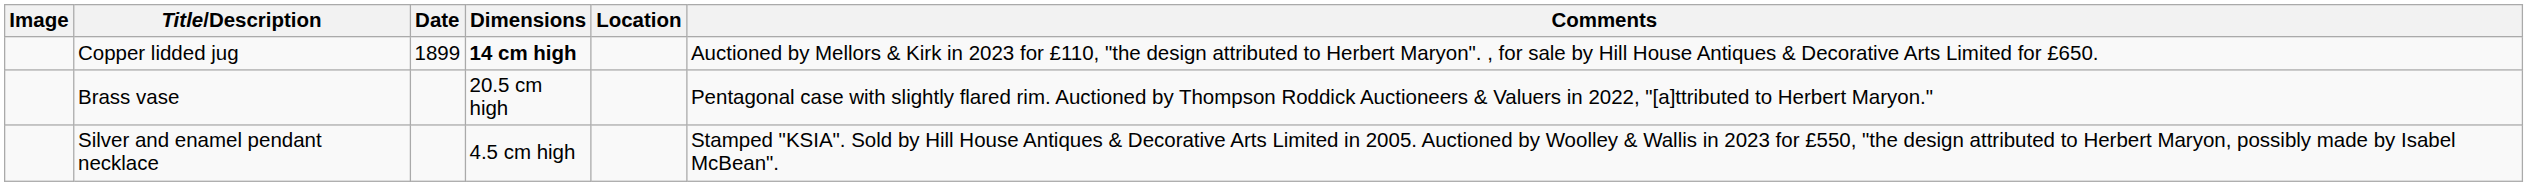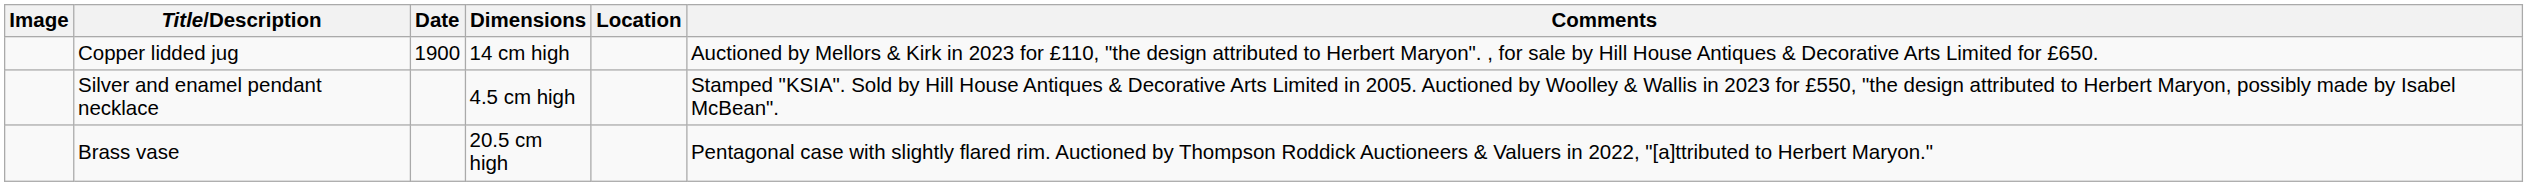 <table class="wikitable">
 <tr>
 <th>Image</th>
 <th><em>Title</em>/Description</th>
 <th>Date</th>
 <th>Dimensions</th>
 <th>Location</th>
 <th>Comments</th>
 </tr>
 <tr>
 <td></td>
 <td>Copper lidded jug</td>
-<td> 1899</td>
-<td><strong>14 cm high</strong></td>
+<td> 1900</td>
+<td>14 cm high</td>
 <td></td>
 <td>Auctioned by Mellors & Kirk in 2023 for £110, "the design attributed to Herbert Maryon". , for sale by Hill House Antiques & Decorative Arts Limited for £650.</td>
+</tr>
+<tr>
+<td></td>
+<td>Silver and enamel pendant necklace</td>
+<td></td>
+<td>4.5 cm high</td>
+<td></td>
+<td>Stamped "KSIA". Sold by Hill House Antiques & Decorative Arts Limited in 2005. Auctioned by Woolley & Wallis in 2023 for £550, "the design attributed to Herbert Maryon, possibly made by Isabel McBean".</td>
 </tr>
 <tr>
 <td></td>
 <td>Brass vase</td>
 <td></td>
 <td>20.5 cm high</td>
 <td></td>
 <td>Pentagonal case with slightly flared rim. Auctioned by Thompson Roddick Auctioneers & Valuers in 2022, "[a]ttributed to Herbert Maryon."</td>
 </tr>
-<tr>
-<td></td>
-<td>Silver and enamel pendant necklace</td>
-<td></td>
-<td>4.5 cm high</td>
-<td></td>
-<td>Stamped "KSIA". Sold by Hill House Antiques & Decorative Arts Limited in 2005. Auctioned by Woolley & Wallis in 2023 for £550, "the design attributed to Herbert Maryon, possibly made by Isabel McBean".</td>
-</tr>
 </table>
